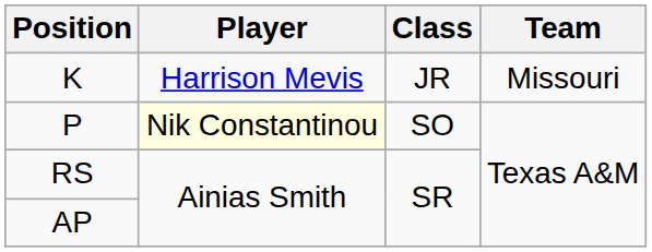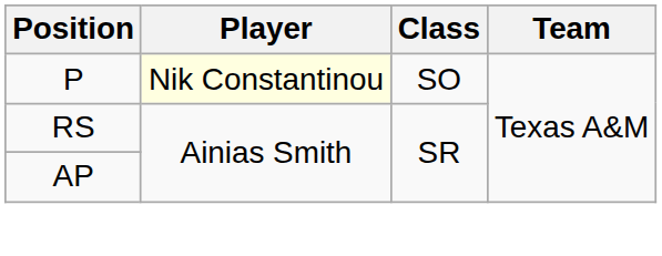 <table class="wikitable sortable">
 <tr>
 <th>Position</th>
 <th>Player</th>
 <th>Class</th>
 <th>Team</th>
-</tr>
-<tr style="text-align:center;">
-<td>K</td>
-<td><a href='#'>Harrison Mevis</a></td>
-<td>JR</td>
-<td>Missouri</td>
 </tr>
 <tr style="text-align:center;">
 <td>P</td>
 <td style="background: lightyellow;">Nik Constantinou</td>
 <td>SO</td>
 <td rowspan=3>Texas A&M</td>
 </tr>
 <tr style="text-align:center;">
 <td>RS</td>
 <td rowspan=2>Ainias Smith</td>
 <td rowspan=2>SR</td>
 </tr>
 <tr style="text-align:center;">
 <td>AP</td>
 </tr>
 </table>
